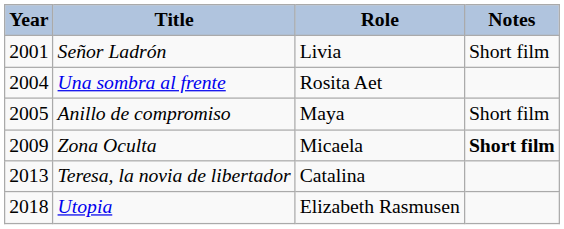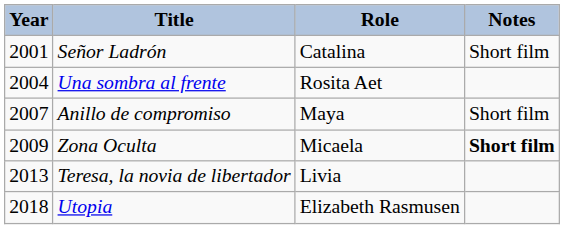 <table class="wikitable">
 <tr>
 <th style="background:#B0C4DE;">Year</th>
 <th style="background:#B0C4DE;">Title</th>
 <th style="background:#B0C4DE;">Role</th>
 <th style="background:#B0C4DE;">Notes</th>
 </tr>
 <tr>
 <td>2001</td>
 <td><em>Señor Ladrón</em></td>
-<td>Livia</td>
+<td>Catalina</td>
 <td>Short film</td>
 </tr>
 <tr>
 <td>2004</td>
 <td><em><a href='#'>Una sombra al frente</a></em></td>
 <td>Rosita Aet</td>
 <td></td>
 </tr>
 <tr>
-<td>2005</td>
+<td>2007</td>
 <td><em>Anillo de compromiso</em></td>
 <td>Maya</td>
 <td>Short film</td>
 </tr>
 <tr>
 <td>2009</td>
 <td><em>Zona Oculta</em></td>
 <td>Micaela</td>
 <td><strong>Short film</strong></td>
 </tr>
 <tr>
 <td>2013</td>
 <td><em>Teresa, la novia de libertador</em></td>
-<td>Catalina</td>
+<td>Livia</td>
 <td></td>
 </tr>
 <tr>
 <td>2018</td>
 <td><a href='#'><em>Utopia</em></a></td>
 <td>Elizabeth Rasmusen</td>
 <td></td>
 </tr>
 </table>
